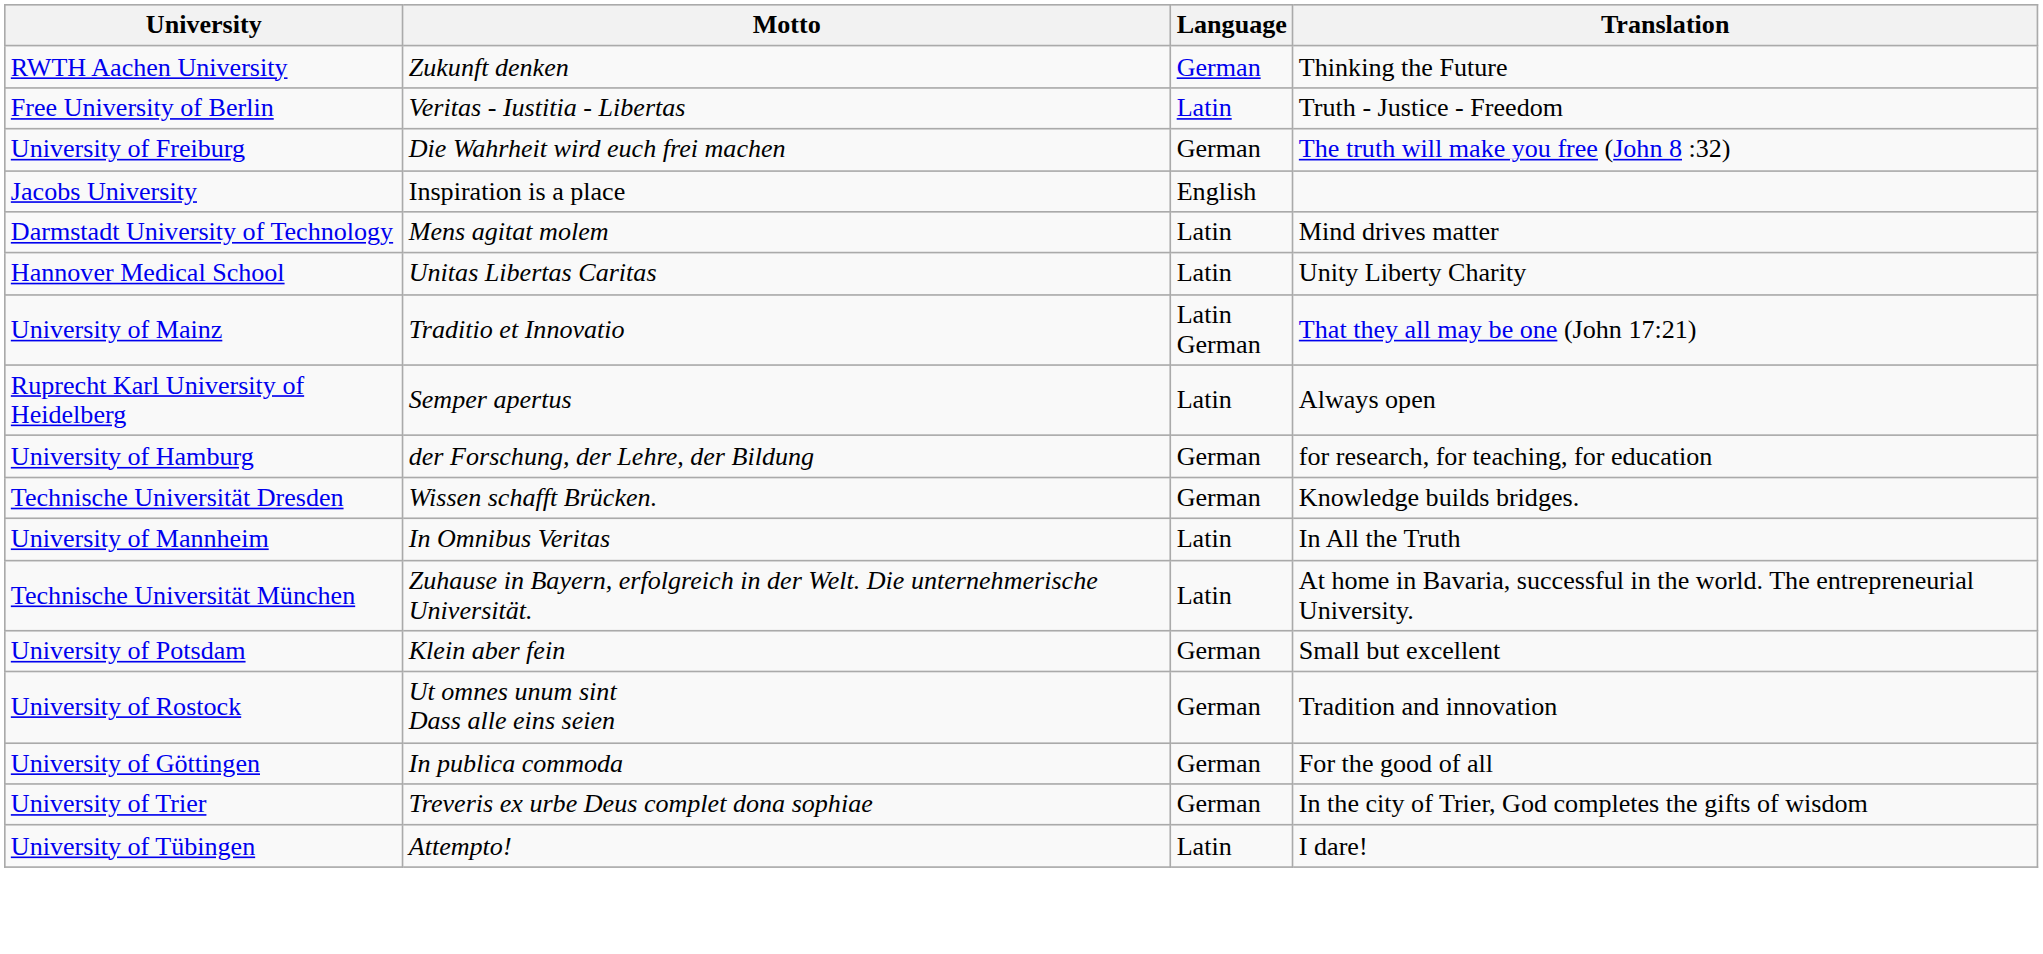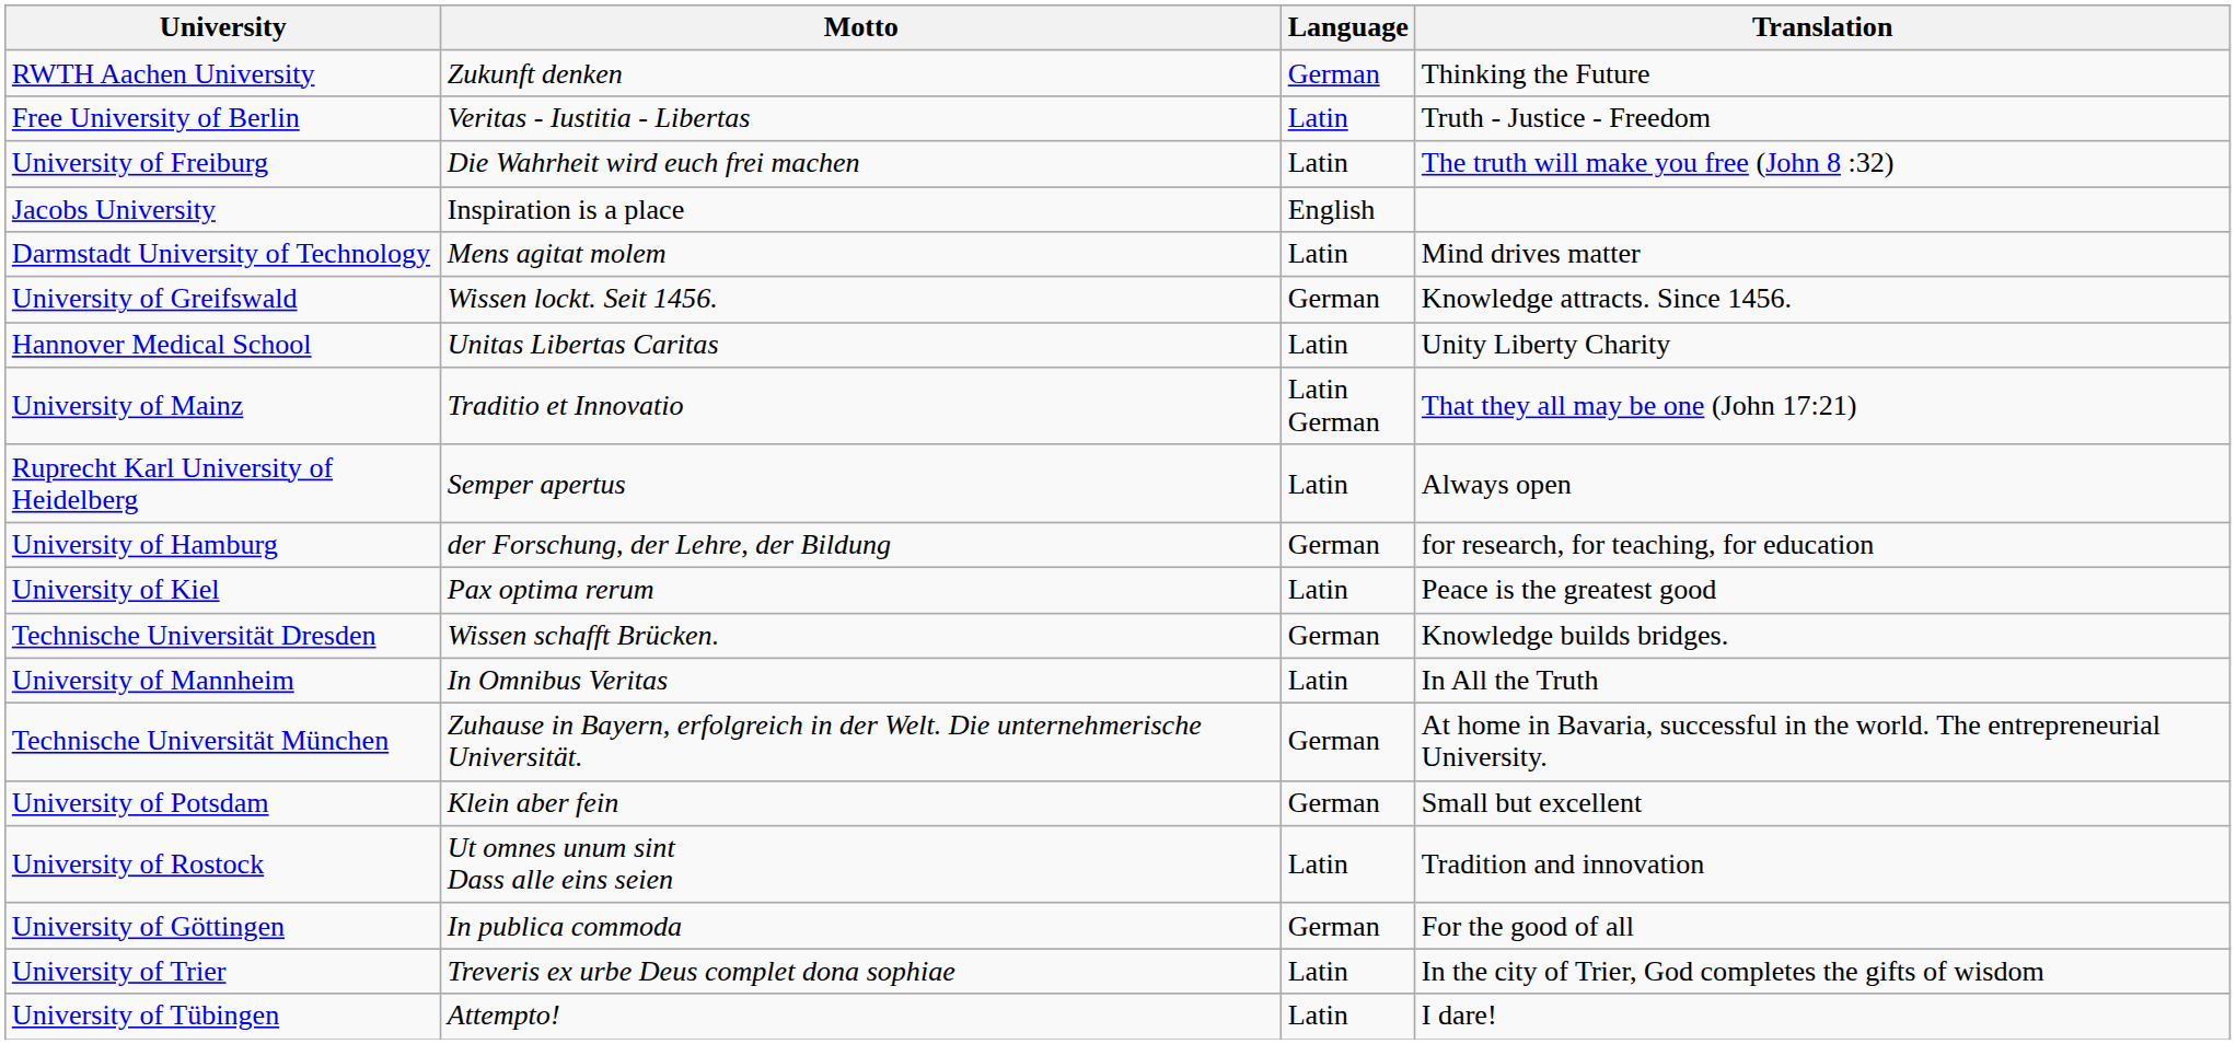 <table class="wikitable sortable plainrowheaders">
 <tr>
 <th>University</th>
 <th>Motto</th>
 <th>Language</th>
 <th>Translation</th>
 </tr>
 <tr>
 <td><a href='#'>RWTH Aachen University</a></td>
 <td><em>Zukunft denken</em></td>
 <td><a href='#'>German</a></td>
 <td>Thinking the Future</td>
 </tr>
 <tr>
 <td><a href='#'>Free University of Berlin</a></td>
 <td><em>Veritas - Iustitia - Libertas</em></td>
 <td><a href='#'>Latin</a></td>
 <td>Truth - Justice - Freedom</td>
 </tr>
 <tr>
 <td><a href='#'>University of Freiburg</a></td>
 <td><em>Die Wahrheit wird euch frei machen</em></td>
-<td>German</td>
+<td>Latin</td>
 <td><a href='#'>The truth will make you free</a> (<a href='#'>John 8</a> :32)</td>
 </tr>
 <tr>
 <td><a href='#'>Jacobs University</a></td>
 <td>Inspiration is a place</td>
 <td>English</td>
 <td></td>
 </tr>
 <tr>
 <td><a href='#'>Darmstadt University of Technology</a></td>
 <td><em>Mens agitat molem</em></td>
 <td>Latin</td>
 <td>Mind drives matter</td>
+</tr>
+<tr>
+<td><a href='#'>University of Greifswald</a></td>
+<td><em>Wissen lockt. Seit 1456.</em></td>
+<td>German</td>
+<td>Knowledge attracts. Since 1456.</td>
 </tr>
 <tr>
 <td><a href='#'>Hannover Medical School</a></td>
 <td><em>Unitas Libertas Caritas</em></td>
 <td>Latin</td>
 <td>Unity Liberty Charity</td>
 </tr>
 <tr>
 <td><a href='#'>University of Mainz</a></td>
 <td><em>Traditio et Innovatio</em></td>
 <td>Latin<br>German</td>
 <td><a href='#'>That they all may be one</a> (John 17:21)</td>
 </tr>
 <tr>
 <td><a href='#'>Ruprecht Karl University of Heidelberg</a></td>
 <td><em>Semper apertus</em></td>
 <td>Latin</td>
 <td>Always open</td>
 </tr>
 <tr>
 <td><a href='#'>University of Hamburg</a></td>
 <td><em>der Forschung, der Lehre, der Bildung</em></td>
 <td>German</td>
 <td>for research, for teaching, for education</td>
 </tr>
 <tr>
+<td><a href='#'>University of Kiel</a></td>
+<td><em>Pax optima rerum</em></td>
+<td>Latin</td>
+<td>Peace is the greatest good</td>
+</tr>
+<tr>
 <td><a href='#'>Technische Universität Dresden</a></td>
 <td><em>Wissen schafft Brücken.</em></td>
 <td>German</td>
 <td>Knowledge builds bridges.</td>
 </tr>
 <tr>
 <td><a href='#'>University of Mannheim</a></td>
 <td><em>In Omnibus Veritas</em></td>
 <td>Latin</td>
 <td>In All the Truth</td>
 </tr>
 <tr>
 <td><a href='#'>Technische Universität München</a></td>
 <td><em>Zuhause in Bayern, erfolgreich in der Welt. Die unternehmerische Universität.</em></td>
-<td>Latin</td>
+<td>German</td>
 <td>At home in Bavaria, successful in the world. The entrepreneurial University.</td>
 </tr>
 <tr>
 <td><a href='#'>University of Potsdam</a></td>
 <td><em>Klein aber fein</em></td>
 <td>German</td>
 <td>Small but excellent</td>
 </tr>
 <tr>
 <td><a href='#'>University of Rostock</a></td>
 <td><em>Ut omnes unum sint</em><br><em>Dass alle eins seien</em></td>
-<td>German</td>
+<td>Latin</td>
 <td>Tradition and innovation</td>
 </tr>
 <tr>
 <td><a href='#'>University of Göttingen</a></td>
 <td><em>In publica commoda</em></td>
 <td>German</td>
 <td>For the good of all</td>
 </tr>
 <tr>
 <td><a href='#'>University of Trier</a></td>
 <td><em>Treveris ex urbe Deus complet dona sophiae</em></td>
-<td>German</td>
+<td>Latin</td>
 <td>In the city of Trier, God completes the gifts of wisdom</td>
 </tr>
 <tr>
 <td><a href='#'>University of Tübingen</a></td>
 <td><em>Attempto!</em></td>
 <td>Latin</td>
 <td>I dare!</td>
 </tr>
 </table>
